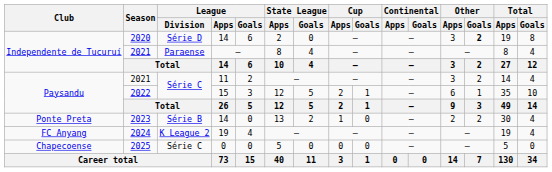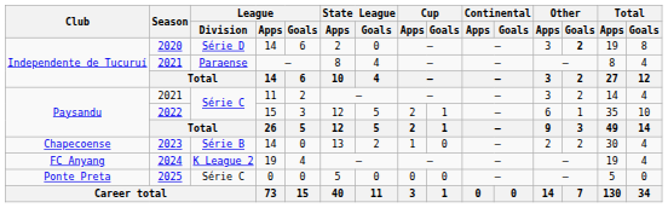 <table class="wikitable" style="text-align: center;">
 <tr>
 <th rowspan="2">Club</th>
 <th rowspan="2">Season</th>
 <th colspan="3">League</th>
 <th colspan="2">State League</th>
 <th colspan="2">Cup</th>
 <th colspan="2">Continental</th>
 <th colspan="2">Other</th>
 <th colspan="2">Total</th>
 </tr>
 <tr>
 <th>Division</th>
 <th>Apps</th>
 <th>Goals</th>
 <th>Apps</th>
 <th>Goals</th>
 <th>Apps</th>
 <th>Goals</th>
 <th>Apps</th>
 <th>Goals</th>
 <th>Apps</th>
 <th>Goals</th>
 <th>Apps</th>
 <th>Goals</th>
 </tr>
 <tr>
 <td rowspan="3" valign="center"><a href='#'>Independente de Tucuruí</a></td>
 <td><a href='#'>2020</a></td>
 <td><a href='#'>Série D</a></td>
 <td>14</td>
 <td>6</td>
 <td>2</td>
 <td>0</td>
 <td colspan="2">—</td>
 <td colspan="2">—</td>
 <td>3</td>
 <td><strong>2</strong></td>
 <td>19</td>
 <td>8</td>
 </tr>
 <tr>
 <td><a href='#'>2021</a></td>
 <td><a href='#'>Paraense</a></td>
 <td colspan="2">—</td>
 <td>8</td>
 <td>4</td>
 <td colspan="2">—</td>
 <td colspan="2">—</td>
 <td colspan="2">—</td>
 <td>8</td>
 <td>4</td>
 </tr>
 <tr>
 <th colspan="2">Total</th>
 <th>14</th>
 <th>6</th>
 <th>10</th>
 <th>4</th>
 <th colspan="2">—</th>
 <th colspan="2">—</th>
 <th>3</th>
 <th>2</th>
 <th>27</th>
 <th>12</th>
 </tr>
 <tr>
 <td rowspan="3" valign="center"><a href='#'>Paysandu</a></td>
 <td>2021</td>
 <td rowspan="2"><a href='#'>Série C</a></td>
 <td>11</td>
 <td>2</td>
 <td colspan="2">—</td>
 <td colspan="2">—</td>
 <td colspan="2">—</td>
 <td>3</td>
 <td>2</td>
 <td>14</td>
 <td>4</td>
 </tr>
 <tr>
 <td><a href='#'>2022</a></td>
 <td>15</td>
 <td>3</td>
 <td>12</td>
 <td>5</td>
 <td>2</td>
 <td>1</td>
 <td colspan="2">—</td>
 <td>6</td>
 <td>1</td>
 <td>35</td>
 <td>10</td>
 </tr>
 <tr>
 <th colspan="2">Total</th>
 <th>26</th>
 <th>5</th>
 <th>12</th>
 <th>5</th>
 <th>2</th>
 <th>1</th>
 <th colspan="2">—</th>
 <th>9</th>
 <th>3</th>
 <th>49</th>
 <th>14</th>
 </tr>
 <tr>
-<td valign="center"><a href='#'>Ponte Preta</a></td>
+<td valign="center"><a href='#'>Chapecoense</a></td>
 <td><a href='#'>2023</a></td>
 <td><a href='#'>Série B</a></td>
 <td>14</td>
 <td>0</td>
 <td>13</td>
 <td>2</td>
 <td>1</td>
 <td>0</td>
 <td colspan="2">—</td>
 <td>2</td>
 <td>2</td>
 <td>30</td>
 <td>4</td>
 </tr>
 <tr>
 <td valign="center"><a href='#'>FC Anyang</a></td>
 <td><a href='#'>2024</a></td>
 <td><a href='#'>K League 2</a></td>
 <td>19</td>
 <td>4</td>
 <td colspan="2">—</td>
 <td colspan="2">—</td>
 <td colspan="2">—</td>
 <td colspan="2">—</td>
 <td>19</td>
 <td>4</td>
 </tr>
 <tr>
-<td valign="center"><a href='#'>Chapecoense</a></td>
+<td valign="center"><a href='#'>Ponte Preta</a></td>
 <td><a href='#'>2025</a></td>
 <td>Série C</td>
 <td>0</td>
 <td>0</td>
 <td>5</td>
 <td>0</td>
 <td>0</td>
 <td>0</td>
 <td colspan="2">—</td>
 <td colspan="2">—</td>
 <td>5</td>
 <td>0</td>
 </tr>
 <tr>
 <th colspan="3"><strong>Career total</strong></th>
 <th>73</th>
 <th>15</th>
 <th>40</th>
 <th>11</th>
 <th>3</th>
 <th>1</th>
 <th>0</th>
 <th>0</th>
 <th>14</th>
 <th>7</th>
 <th>130</th>
 <th>34</th>
 </tr>
 </table>
